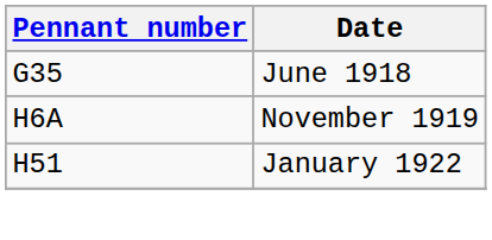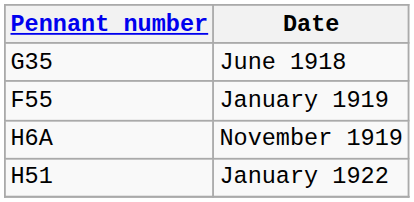 <table class="wikitable" style="text-align:left">
 <tr>
 <th scope="col"><a href='#'>Pennant number</a></th>
 <th>Date</th>
 </tr>
 <tr>
 <td scope="row">G35</td>
 <td>June 1918</td>
+</tr>
+<tr>
+<td scope="row">F55</td>
+<td>January 1919</td>
 </tr>
 <tr>
 <td scope="row">H6A</td>
 <td>November 1919</td>
 </tr>
 <tr>
 <td scope="row">H51</td>
 <td>January 1922</td>
 </tr>
 <tr>
 </tr>
 </table>
